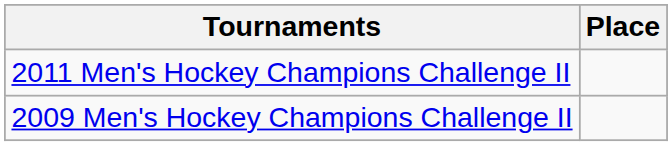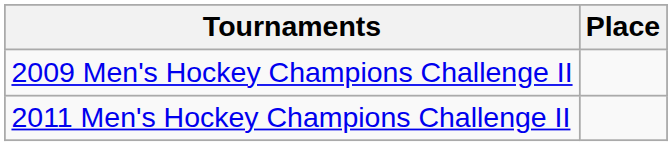 <table class="wikitable collapsible">
 <tr>
 <th>Tournaments</th>
 <th>Place</th>
 </tr>
 <tr>
+<td><a href='#'>2009 Men's Hockey Champions Challenge II</a></td>
+<td></td>
+</tr>
+<tr>
 <td><a href='#'>2011 Men's Hockey Champions Challenge II</a></td>
 <td></td>
 </tr>
-<tr>
-<td><a href='#'>2009 Men's Hockey Champions Challenge II</a></td>
-<td></td>
-</tr>
 </table>
